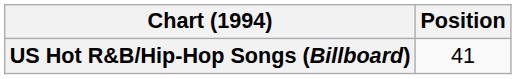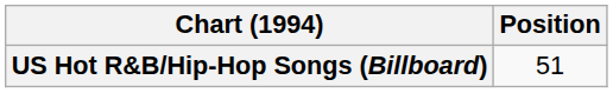 <table class="wikitable sortable plainrowheaders" style="text-align:center">
 <tr>
 <th>Chart (1994)</th>
 <th>Position</th>
 </tr>
 <tr>
 <th scope="row">US Hot R&B/Hip-Hop Songs (<em>Billboard</em>)</th>
-<td>41</td>
+<td>51</td>
 </tr>
 </table>
